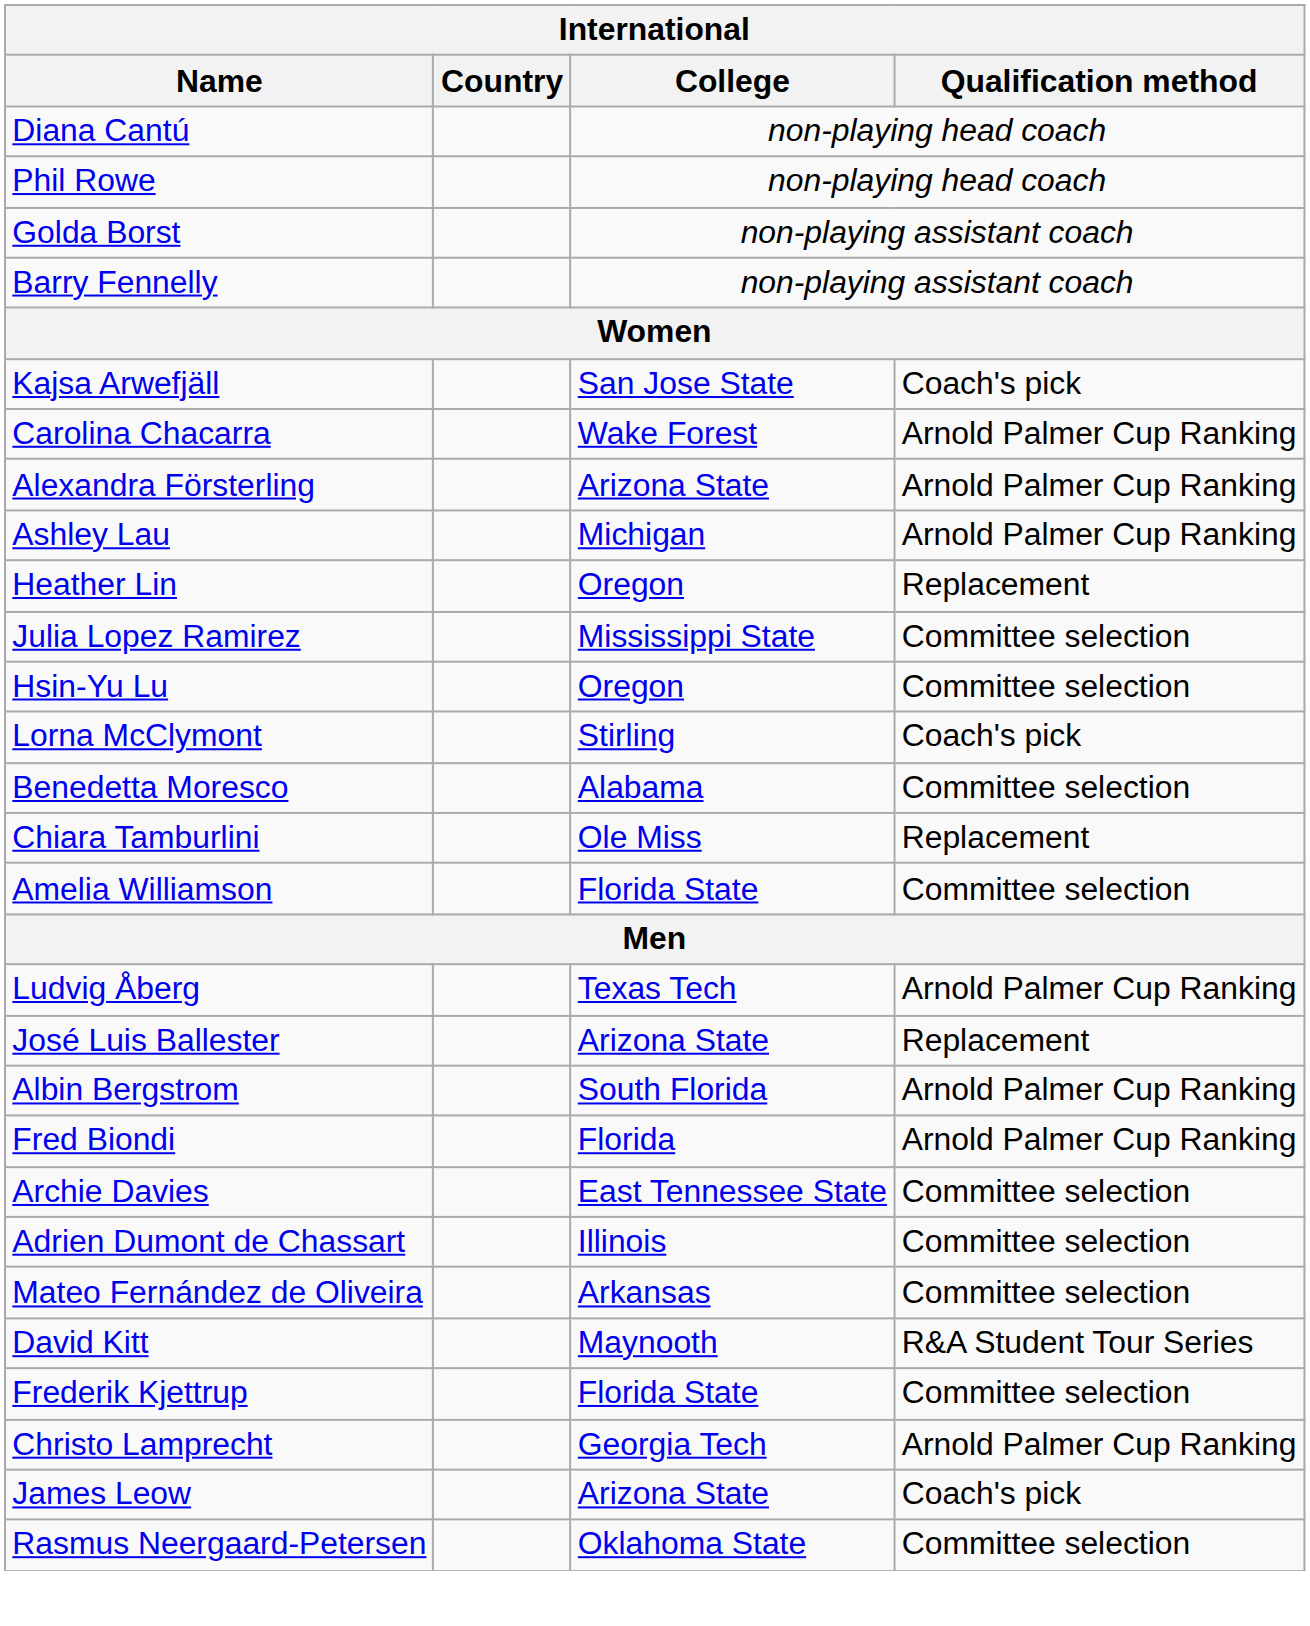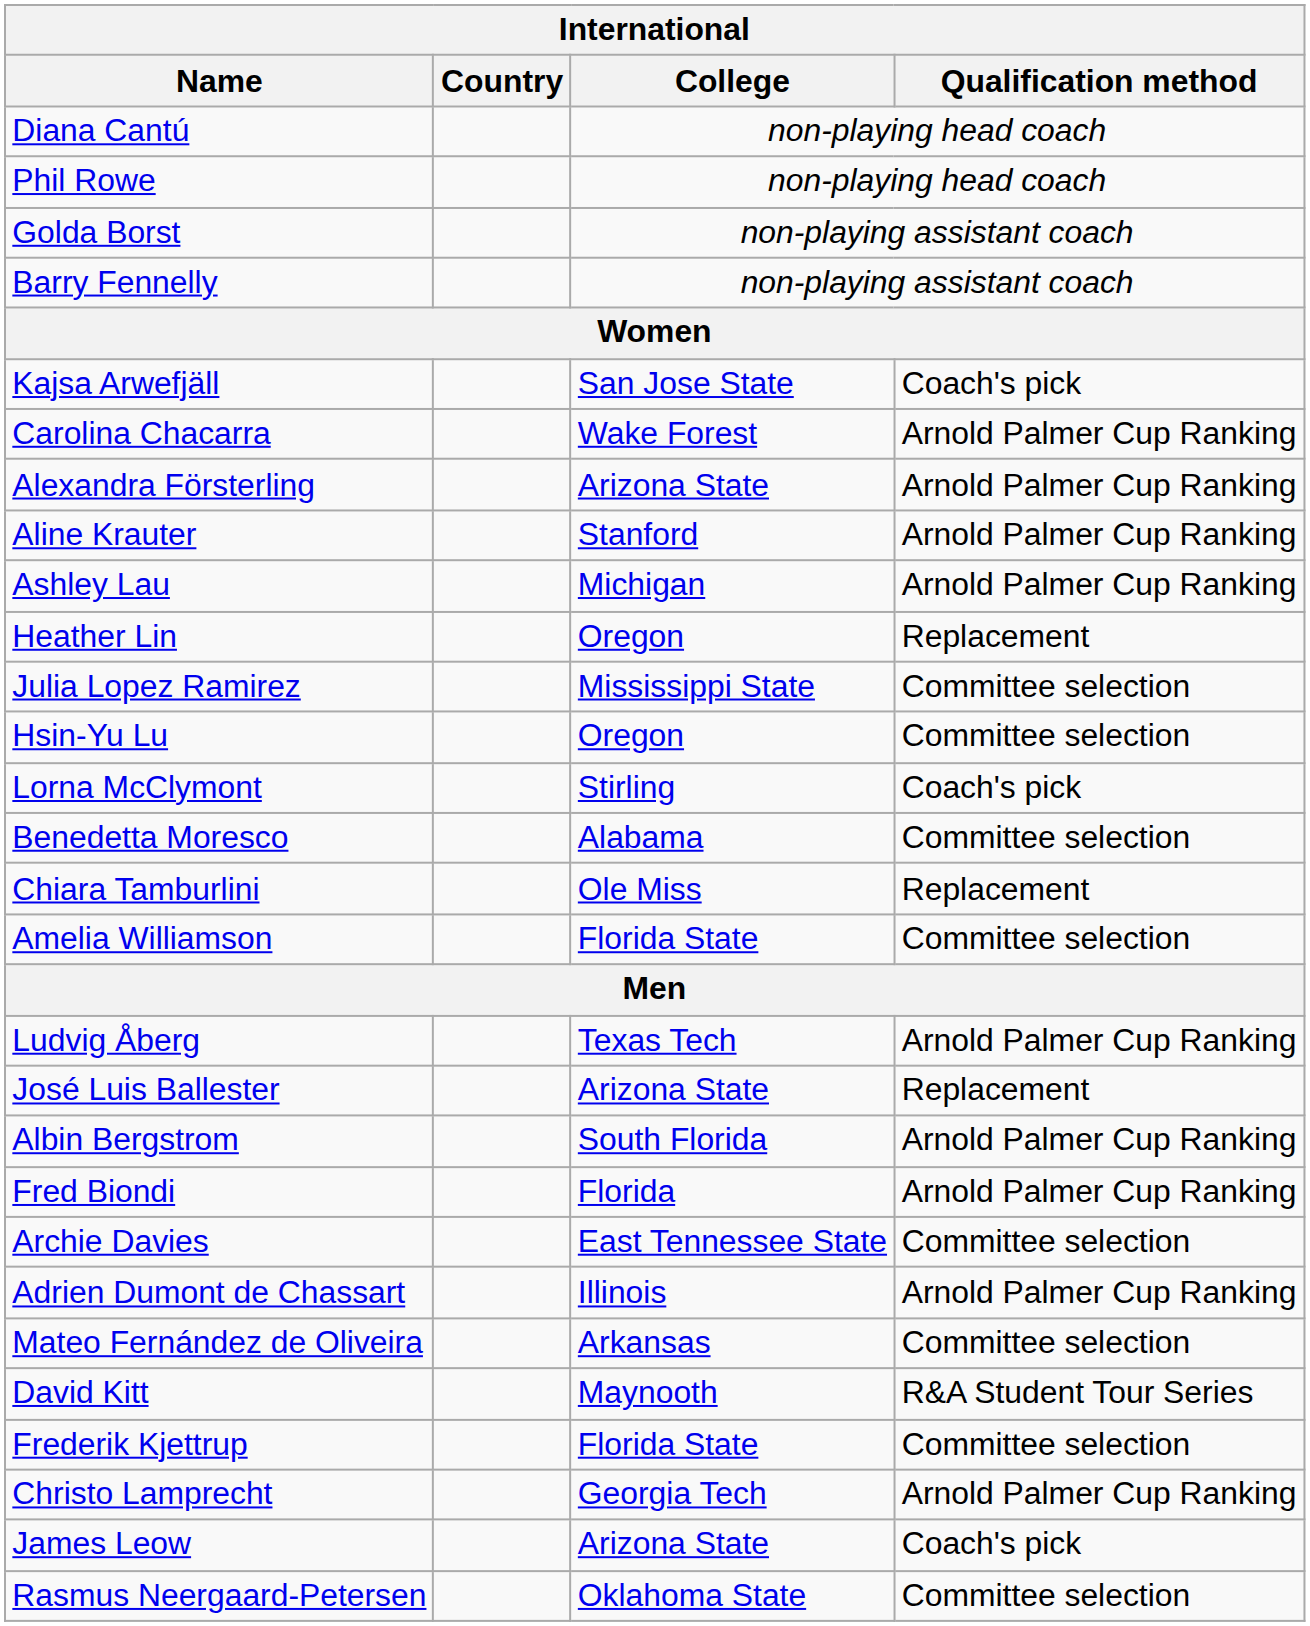 <table class="wikitable">
 <tr>
 <th colspan=4>International</th>
 </tr>
 <tr>
 <th>Name</th>
 <th>Country</th>
 <th>College</th>
 <th>Qualification method</th>
 </tr>
 <tr>
 <td><a href='#'>Diana Cantú</a></td>
 <td></td>
 <td colspan=2 align=center><em>non-playing head coach</em></td>
 </tr>
 <tr>
 <td><a href='#'>Phil Rowe</a></td>
 <td></td>
 <td colspan=2 align=center><em>non-playing head coach</em></td>
 </tr>
 <tr>
 <td><a href='#'>Golda Borst</a></td>
 <td></td>
 <td colspan=2 align=center><em>non-playing assistant coach</em></td>
 </tr>
 <tr>
 <td><a href='#'>Barry Fennelly</a></td>
 <td></td>
 <td colspan=2 align=center><em>non-playing assistant coach</em></td>
 </tr>
 <tr>
 <th colspan=4>Women</th>
 </tr>
 <tr>
 <td><a href='#'>Kajsa Arwefjäll</a></td>
 <td></td>
 <td><a href='#'>San Jose State</a></td>
 <td>Coach's pick</td>
 </tr>
 <tr>
 <td><a href='#'>Carolina Chacarra</a></td>
 <td></td>
 <td><a href='#'>Wake Forest</a></td>
 <td>Arnold Palmer Cup Ranking</td>
 </tr>
 <tr>
 <td><a href='#'>Alexandra Försterling</a></td>
 <td></td>
 <td><a href='#'>Arizona State</a></td>
+<td>Arnold Palmer Cup Ranking</td>
+</tr>
+<tr>
+<td><a href='#'>Aline Krauter</a></td>
+<td></td>
+<td><a href='#'>Stanford</a></td>
 <td>Arnold Palmer Cup Ranking</td>
 </tr>
 <tr>
 <td><a href='#'>Ashley Lau</a></td>
 <td></td>
 <td><a href='#'>Michigan</a></td>
 <td>Arnold Palmer Cup Ranking</td>
 </tr>
 <tr>
 <td><a href='#'>Heather Lin</a></td>
 <td></td>
 <td><a href='#'>Oregon</a></td>
 <td>Replacement</td>
 </tr>
 <tr>
 <td><a href='#'>Julia Lopez Ramirez</a></td>
 <td></td>
 <td><a href='#'>Mississippi State</a></td>
 <td>Committee selection</td>
 </tr>
 <tr>
 <td><a href='#'>Hsin-Yu Lu</a></td>
 <td></td>
 <td><a href='#'>Oregon</a></td>
 <td>Committee selection</td>
 </tr>
 <tr>
 <td><a href='#'>Lorna McClymont</a></td>
 <td></td>
 <td><a href='#'>Stirling</a></td>
 <td>Coach's pick</td>
 </tr>
 <tr>
 <td><a href='#'>Benedetta Moresco</a></td>
 <td></td>
 <td><a href='#'>Alabama</a></td>
 <td>Committee selection</td>
 </tr>
 <tr>
 <td><a href='#'>Chiara Tamburlini</a></td>
 <td></td>
 <td><a href='#'>Ole Miss</a></td>
 <td>Replacement</td>
 </tr>
 <tr>
 <td><a href='#'>Amelia Williamson</a></td>
 <td></td>
 <td><a href='#'>Florida State</a></td>
 <td>Committee selection</td>
 </tr>
 <tr>
 <th colspan=4>Men</th>
 </tr>
 <tr>
 <td><a href='#'>Ludvig Åberg</a></td>
 <td></td>
 <td><a href='#'>Texas Tech</a></td>
 <td>Arnold Palmer Cup Ranking</td>
 </tr>
 <tr>
 <td><a href='#'>José Luis Ballester</a></td>
 <td></td>
 <td><a href='#'>Arizona State</a></td>
 <td>Replacement</td>
 </tr>
 <tr>
 <td><a href='#'>Albin Bergstrom</a></td>
 <td></td>
 <td><a href='#'>South Florida</a></td>
 <td>Arnold Palmer Cup Ranking</td>
 </tr>
 <tr>
 <td><a href='#'>Fred Biondi</a></td>
 <td></td>
 <td><a href='#'>Florida</a></td>
 <td>Arnold Palmer Cup Ranking</td>
 </tr>
 <tr>
 <td><a href='#'>Archie Davies</a></td>
 <td></td>
 <td><a href='#'>East Tennessee State</a></td>
 <td>Committee selection</td>
 </tr>
 <tr>
 <td><a href='#'>Adrien Dumont de Chassart</a></td>
 <td></td>
 <td><a href='#'>Illinois</a></td>
-<td>Committee selection</td>
+<td>Arnold Palmer Cup Ranking</td>
 </tr>
 <tr>
 <td><a href='#'>Mateo Fernández de Oliveira</a></td>
 <td></td>
 <td><a href='#'>Arkansas</a></td>
 <td>Committee selection</td>
 </tr>
 <tr>
 <td><a href='#'>David Kitt</a></td>
 <td></td>
 <td><a href='#'>Maynooth</a></td>
 <td>R&A Student Tour Series</td>
 </tr>
 <tr>
 <td><a href='#'>Frederik Kjettrup</a></td>
 <td></td>
 <td><a href='#'>Florida State</a></td>
 <td>Committee selection</td>
 </tr>
 <tr>
 <td><a href='#'>Christo Lamprecht</a></td>
 <td></td>
 <td><a href='#'>Georgia Tech</a></td>
 <td>Arnold Palmer Cup Ranking</td>
 </tr>
 <tr>
 <td><a href='#'>James Leow</a></td>
 <td></td>
 <td><a href='#'>Arizona State</a></td>
 <td>Coach's pick</td>
 </tr>
 <tr>
 <td><a href='#'>Rasmus Neergaard-Petersen</a></td>
 <td></td>
 <td><a href='#'>Oklahoma State</a></td>
 <td>Committee selection</td>
 </tr>
 </table>
